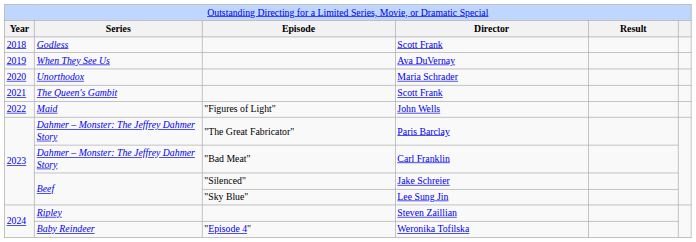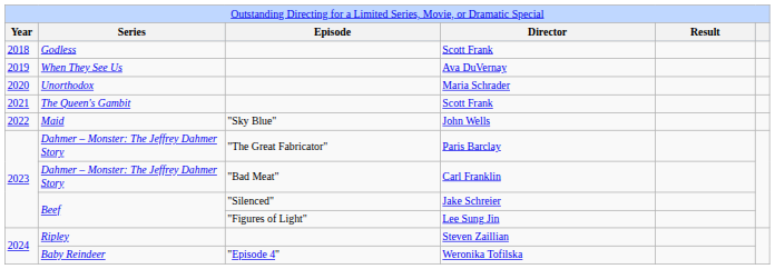 <table class="wikitable plainrowheaders" style="font-size: 90%" width=80%>
 <tr ---- bgcolor="#bfd7ff">
 <td colspan=6 align=center><a href='#'>Outstanding Directing for a Limited Series, Movie, or Dramatic Special</a></td>
 </tr>
 <tr ---- bgcolor="#bfd7ff">
 <th scope="col" style="width:1%;">Year</th>
 <th scope="col" style="width:13%;">Series</th>
 <th scope="col" style="width:15%;">Episode</th>
 <th scope="col" style="width:15%;">Director</th>
 <th scope="col" style="width:7%;">Result</th>
 <th scope="col" style="width:1%;"></th>
 </tr>
 <tr>
 <td><a href='#'>2018</a></td>
 <td><em><a href='#'>Godless</a></em></td>
 <td></td>
 <td><a href='#'>Scott Frank</a></td>
 <td></td>
 <td></td>
 </tr>
 <tr>
 <td><a href='#'>2019</a></td>
 <td><em><a href='#'>When They See Us</a></em></td>
 <td></td>
 <td><a href='#'>Ava DuVernay</a></td>
 <td></td>
 <td></td>
 </tr>
 <tr>
 <td><a href='#'>2020</a></td>
 <td><em><a href='#'>Unorthodox</a></em></td>
 <td></td>
 <td><a href='#'>Maria Schrader</a></td>
 <td></td>
 <td></td>
 </tr>
 <tr>
 <td><a href='#'>2021</a></td>
 <td><em><a href='#'>The Queen's Gambit</a></em></td>
 <td></td>
 <td><a href='#'>Scott Frank</a></td>
 <td></td>
 <td></td>
 </tr>
 <tr>
 <td><a href='#'>2022</a></td>
 <td><em><a href='#'>Maid</a></em></td>
-<td>"Figures of Light"</td>
+<td>"Sky Blue"</td>
 <td><a href='#'>John Wells</a></td>
 <td></td>
 <td></td>
 </tr>
 <tr>
 <td rowspan="4"><a href='#'>2023</a></td>
 <td><em><a href='#'>Dahmer – Monster: The Jeffrey Dahmer Story</a></em></td>
 <td>"The Great Fabricator"</td>
 <td><a href='#'>Paris Barclay</a></td>
 <td></td>
 <td rowspan="4"></td>
 </tr>
 <tr>
 <td><em><a href='#'>Dahmer – Monster: The Jeffrey Dahmer Story</a></em></td>
 <td>"Bad Meat"</td>
 <td><a href='#'>Carl Franklin</a></td>
 <td></td>
 </tr>
 <tr>
 <td rowspan="2"><em><a href='#'>Beef</a></em></td>
 <td>"Silenced"</td>
 <td><a href='#'>Jake Schreier</a></td>
 <td></td>
 </tr>
 <tr>
-<td>"Sky Blue"</td>
+<td>"Figures of Light"</td>
 <td><a href='#'>Lee Sung Jin</a></td>
 <td></td>
 </tr>
 <tr>
 <td rowspan="2"><a href='#'>2024</a></td>
 <td><em><a href='#'>Ripley</a></em></td>
 <td></td>
 <td><a href='#'>Steven Zaillian</a></td>
 <td></td>
 <td rowspan="2"></td>
 </tr>
 <tr>
 <td><em><a href='#'>Baby Reindeer</a></em></td>
 <td>"<a href='#'>Episode 4</a>"</td>
 <td><a href='#'>Weronika Tofilska</a></td>
 <td></td>
 </tr>
 </table>
